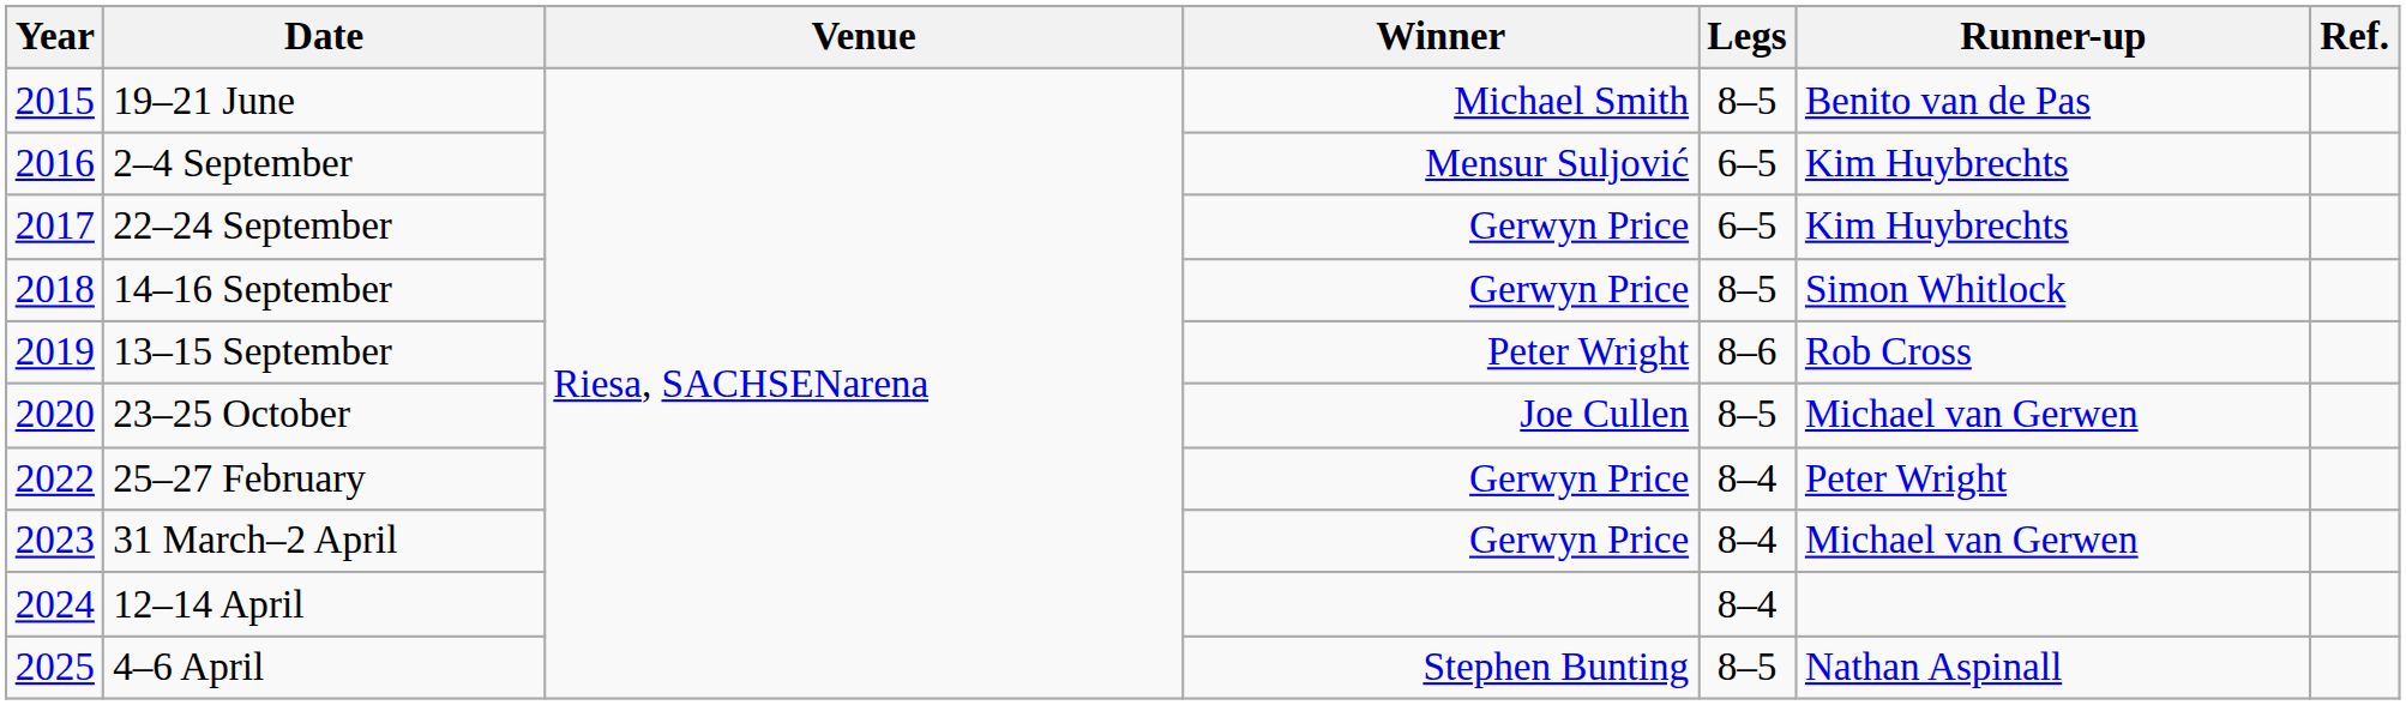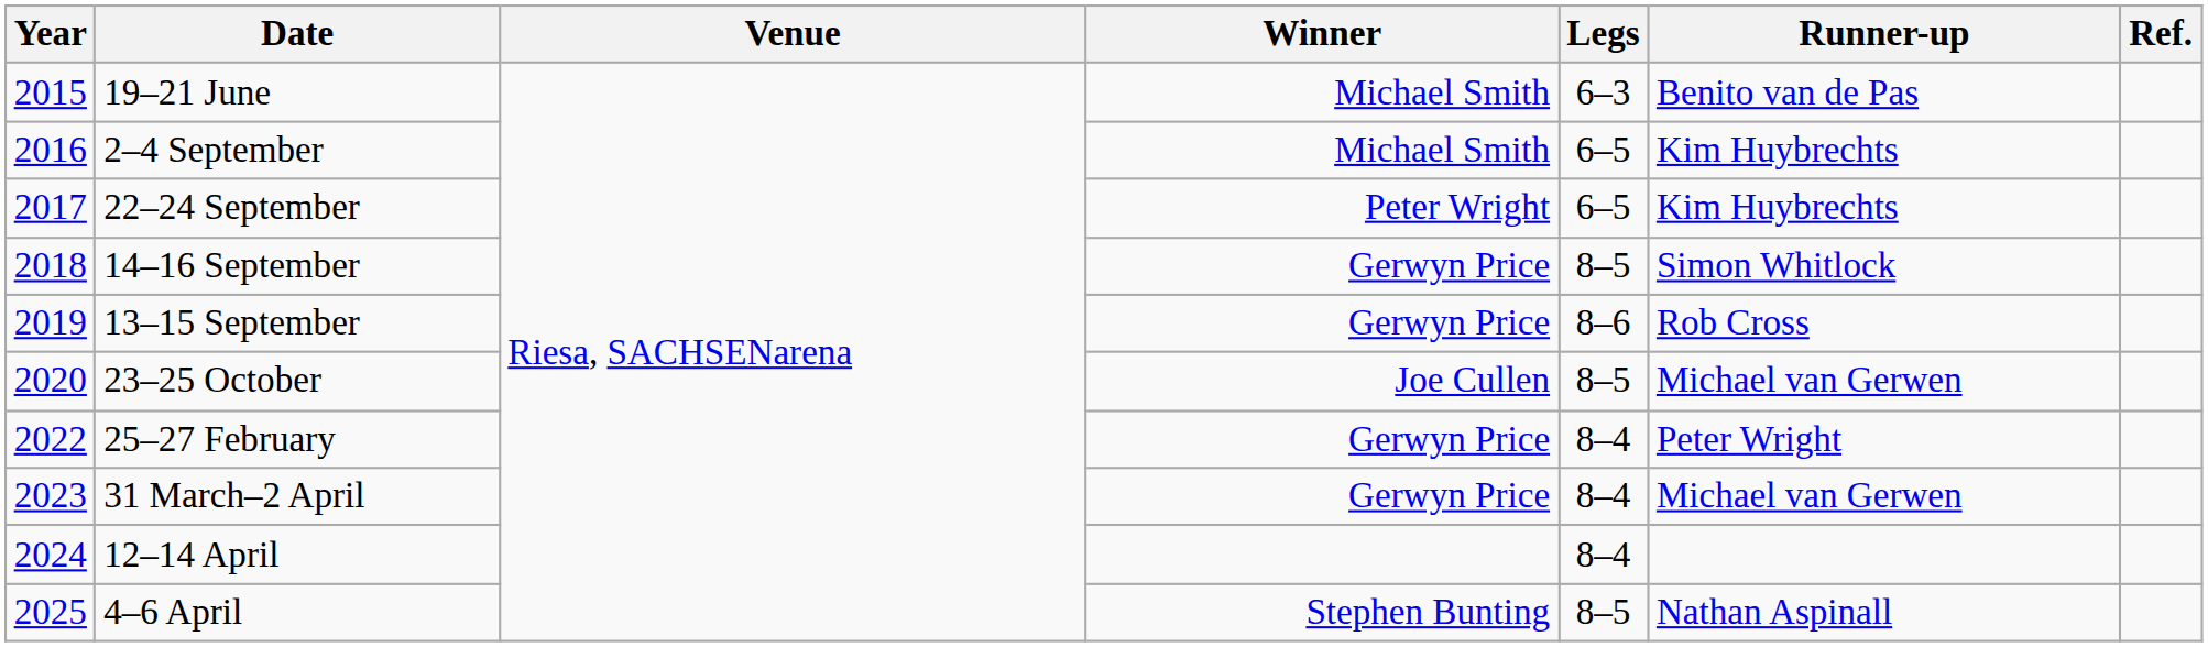 <table class="wikitable">
 <tr>
 <th>Year</th>
 <th style=width:170px>Date</th>
 <th style=width:250px>Venue</th>
 <th style=width:200px>Winner</th>
 <th>Legs</th>
 <th style=width:200px>Runner-up</th>
 <th>Ref.</th>
 </tr>
 <tr>
 <td align=center><a href='#'>2015</a></td>
 <td align=left>19–21 June</td>
 <td rowspan=10> <a href='#'>Riesa</a>, <a href='#'>SACHSENarena</a></td>
 <td align=right><a href='#'>Michael Smith</a> </td>
-<td align=center>8–5</td>
+<td align=center>6–3</td>
 <td> <a href='#'>Benito van de Pas</a></td>
 <td align="center"></td>
 </tr>
 <tr>
 <td align=center><a href='#'>2016</a></td>
 <td align=left>2–4 September</td>
-<td align=right><a href='#'>Mensur Suljović</a> </td>
+<td align=right><a href='#'>Michael Smith</a> </td>
 <td align=center>6–5</td>
 <td> <a href='#'>Kim Huybrechts</a></td>
 <td align="center"></td>
 </tr>
 <tr>
 <td align=center><a href='#'>2017</a></td>
 <td align=left>22–24 September</td>
-<td align=right><a href='#'>Gerwyn Price</a> </td>
+<td align=right><a href='#'>Peter Wright</a> </td>
 <td align=center>6–5</td>
 <td> <a href='#'>Kim Huybrechts</a></td>
 <td align="center"></td>
 </tr>
 <tr>
 <td align=center><a href='#'>2018</a></td>
 <td align=left>14–16 September</td>
 <td align=right><a href='#'>Gerwyn Price</a> </td>
 <td align=center>8–5</td>
 <td> <a href='#'>Simon Whitlock</a></td>
 <td align="center"></td>
 </tr>
 <tr>
 <td align=center><a href='#'>2019</a></td>
 <td align=left>13–15 September</td>
-<td align=right><a href='#'>Peter Wright</a> </td>
+<td align=right><a href='#'>Gerwyn Price</a> </td>
 <td align=center>8–6</td>
 <td> <a href='#'>Rob Cross</a></td>
 <td align="center"></td>
 </tr>
 <tr>
 <td align=center><a href='#'>2020</a></td>
 <td align=left>23–25 October</td>
 <td align=right><a href='#'>Joe Cullen</a> </td>
 <td align=center>8–5</td>
 <td> <a href='#'>Michael van Gerwen</a></td>
 <td align="center"></td>
 </tr>
 <tr>
 <td align=center><a href='#'>2022</a></td>
 <td align=left>25–27 February</td>
 <td align=right><a href='#'>Gerwyn Price</a> </td>
 <td align=center>8–4</td>
 <td> <a href='#'>Peter Wright</a></td>
 <td align="center"></td>
 </tr>
 <tr>
 <td align=center><a href='#'>2023</a></td>
 <td align=left>31 March–2 April</td>
 <td align=right><a href='#'>Gerwyn Price</a> </td>
 <td align=center>8–4</td>
 <td> <a href='#'>Michael van Gerwen</a></td>
 <td align="center"></td>
 </tr>
 <tr>
 <td align=center><a href='#'>2024</a></td>
 <td align=left>12–14 April</td>
 <td align=right></td>
 <td align=center>8–4</td>
 <td></td>
 <td align="center"></td>
 </tr>
 <tr>
 <td align=center><a href='#'>2025</a></td>
 <td align=left>4–6 April</td>
 <td align=right><a href='#'>Stephen Bunting</a> </td>
 <td align=center>8–5</td>
 <td> <a href='#'>Nathan Aspinall</a></td>
 <td align="center"></td>
 </tr>
 </table>
